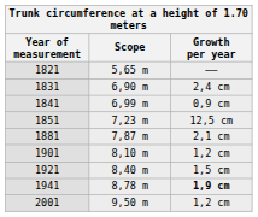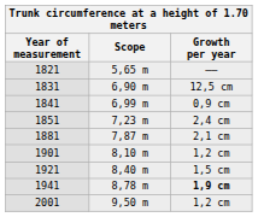 <table class="wikitable float-right" style="width:25%;">
 <tr>
 <th colspan="11" style="width:25%;" style="background:#BCEE68">Trunk circumference at a height of 1.70 meters</th>
 </tr>
 <tr style="background:#E0E0E0">
 <th style="width:34%;">Year of measurement</th>
 <th style="width:33%;">Scope</th>
 <th style="width:33%;">Growth<br>per year</th>
 </tr>
 <tr>
 <td bgcolor="#E0E0E0" align="center">1821</td>
 <td bgcolor="#EDEDED" align="center">5,65 m</td>
 <td bgcolor="#EDEDED" align="center">––</td>
 </tr>
 <tr>
 <td bgcolor="#E0E0E0" align="center">1831</td>
 <td bgcolor="#EDEDED" align="center">6,90 m</td>
-<td bgcolor="#EDEDED" align="center">2,4 cm</td>
+<td bgcolor="#EDEDED" align="center">12,5 cm</td>
 </tr>
 <tr>
 <td bgcolor="#E0E0E0" align="center">1841</td>
 <td bgcolor="#EDEDED" align="center">6,99 m</td>
 <td bgcolor="#EDEDED" align="center">0,9 cm</td>
 </tr>
 <tr>
 <td bgcolor="#E0E0E0" align="center">1851</td>
 <td bgcolor="#EDEDED" align="center">7,23 m</td>
-<td bgcolor="#EDEDED" align="center">12,5 cm</td>
+<td bgcolor="#EDEDED" align="center">2,4 cm</td>
 </tr>
 <tr>
 <td bgcolor="#E0E0E0" align="center">1881</td>
 <td bgcolor="#EDEDED" align="center">7,87 m</td>
 <td bgcolor="#EDEDED" align="center">2,1 cm</td>
 </tr>
 <tr>
 <td bgcolor="#E0E0E0" align="center">1901</td>
 <td bgcolor="#EDEDED" align="center">8,10 m</td>
 <td bgcolor="#EDEDED" align="center">1,2 cm</td>
 </tr>
 <tr>
 <td bgcolor="#E0E0E0" align="center">1921</td>
 <td bgcolor="#EDEDED" align="center">8,40 m</td>
 <td bgcolor="#EDEDED" align="center">1,5 cm</td>
 </tr>
 <tr>
 <td bgcolor="#E0E0E0" align="center">1941</td>
 <td bgcolor="#EDEDED" align="center">8,78 m</td>
 <td bgcolor="#EDEDED" align="center"><strong>1,9 cm</strong></td>
 </tr>
 <tr>
 <td bgcolor="#E0E0E0" align="center">2001</td>
 <td bgcolor="#EDEDED" align="center">9,50 m</td>
 <td bgcolor="#EDEDED" align="center">1,2 cm</td>
 </tr>
 </table>
